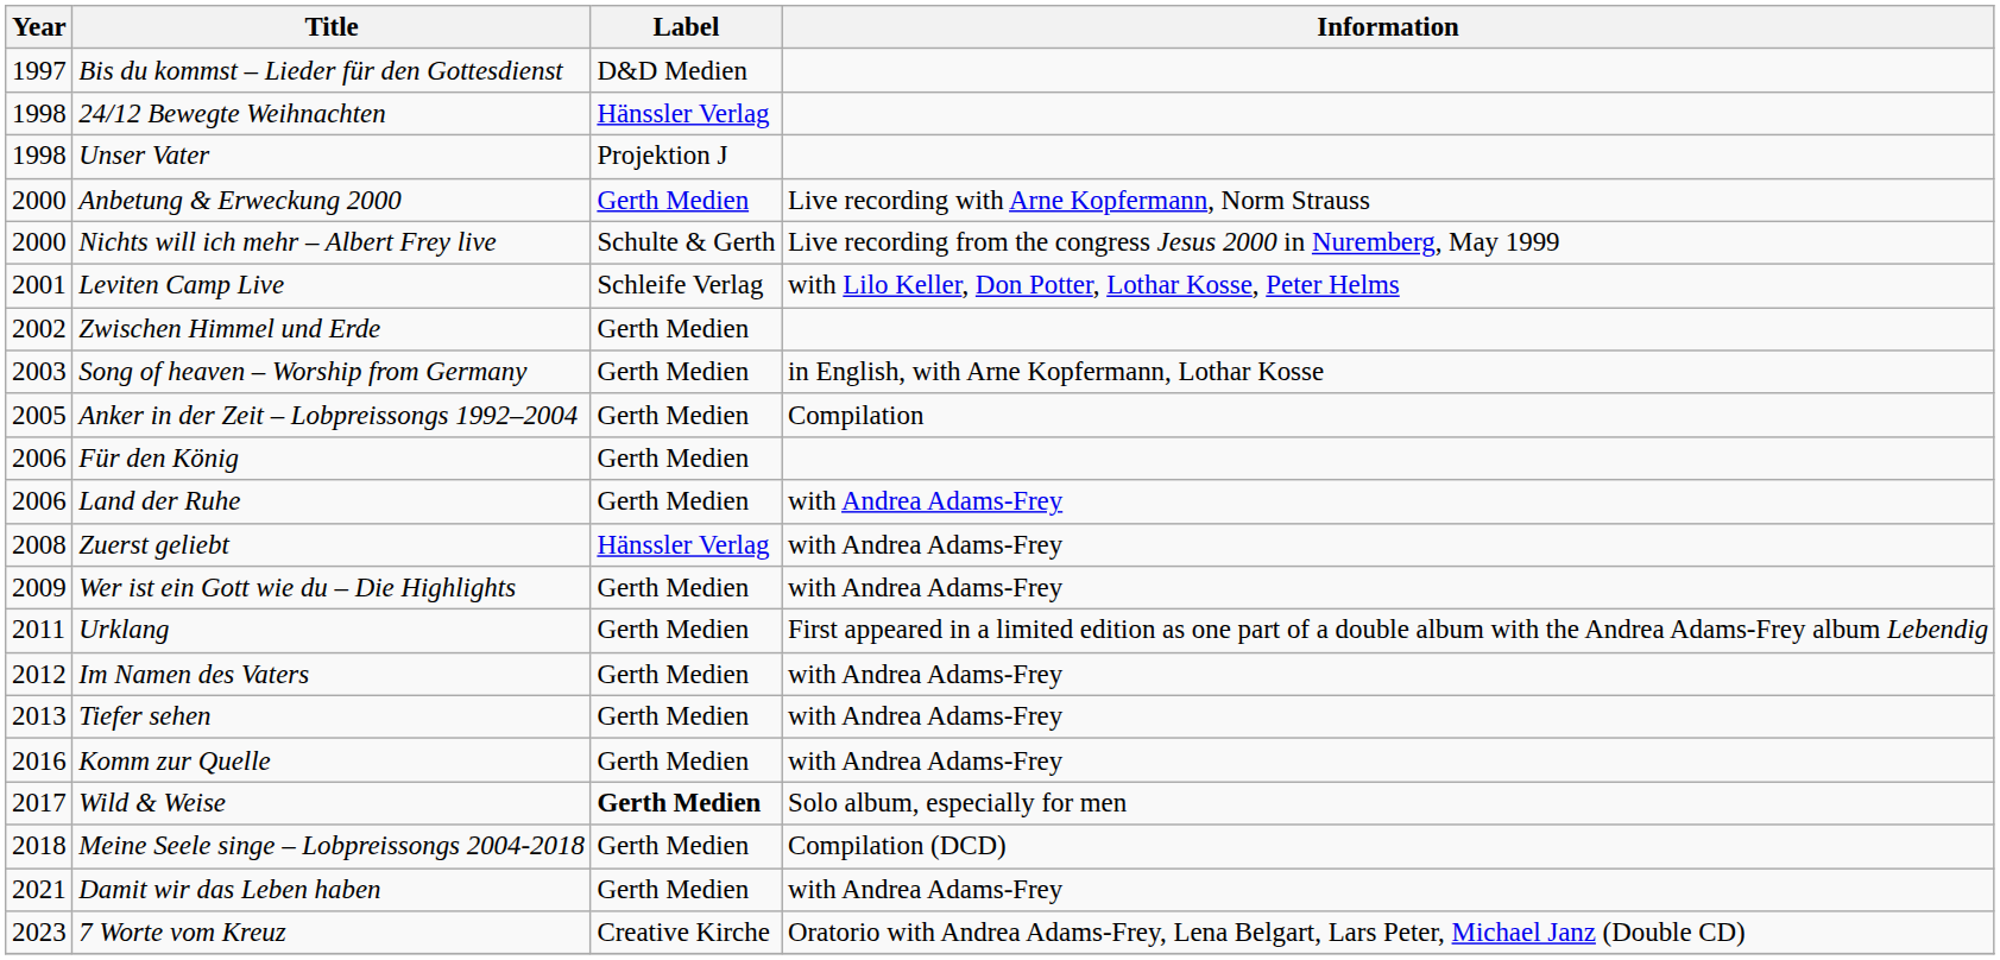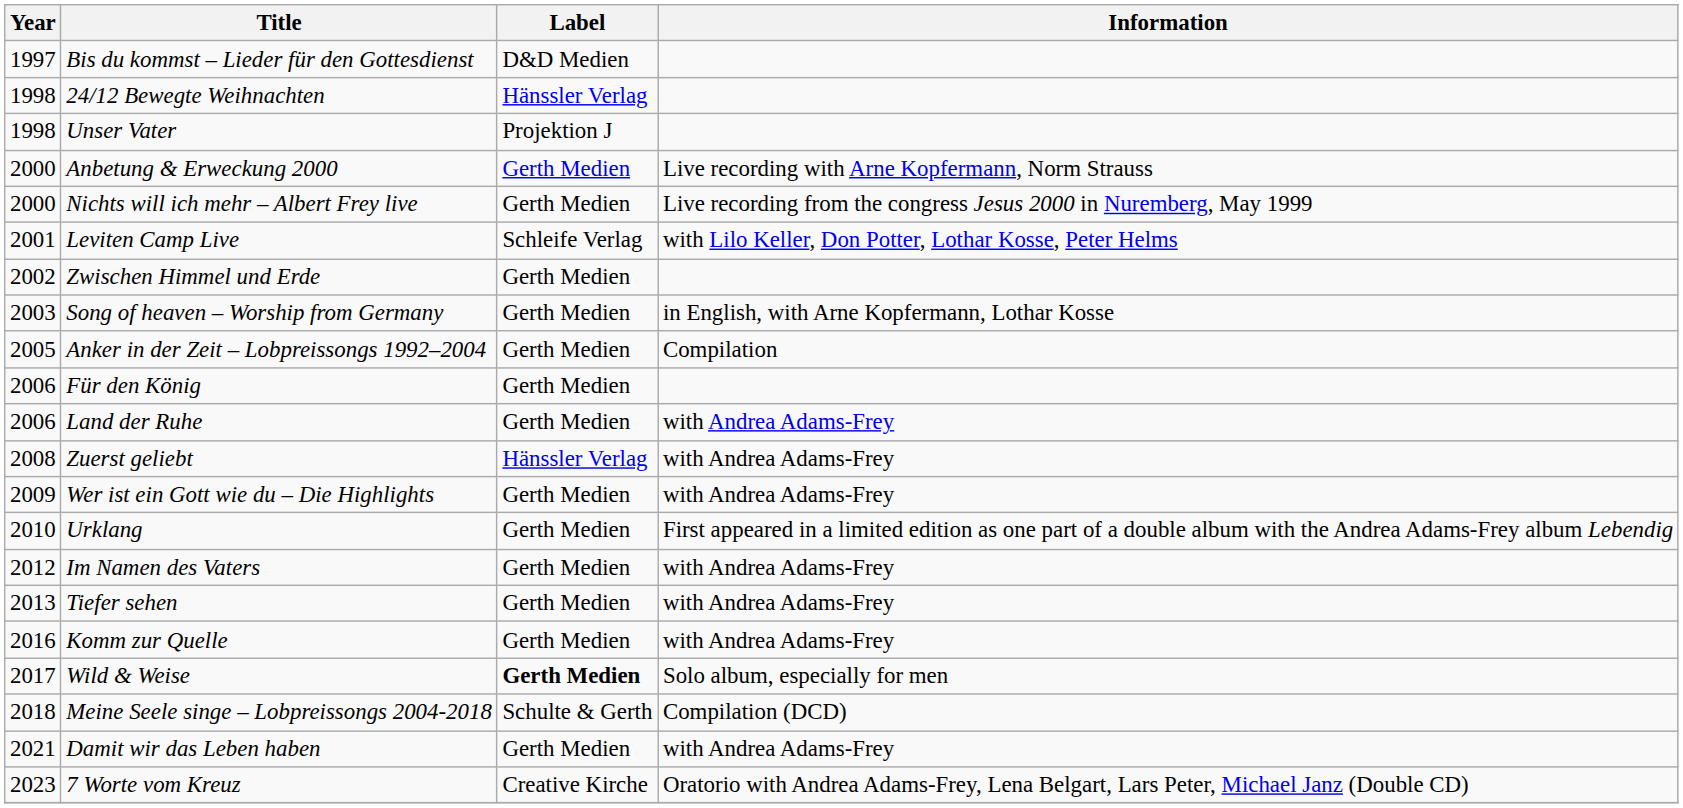 <table class="wikitable">
 <tr>
 <th>Year</th>
 <th>Title</th>
 <th>Label</th>
 <th>Information</th>
 </tr>
 <tr>
 <td>1997</td>
 <td><em>Bis du kommst – Lieder für den Gottesdienst</em></td>
 <td>D&D Medien</td>
 <td></td>
 </tr>
 <tr>
 <td>1998</td>
 <td><em>24/12 Bewegte Weihnachten</em></td>
 <td><a href='#'>Hänssler Verlag</a></td>
 <td></td>
 </tr>
 <tr>
 <td>1998</td>
 <td><em>Unser Vater</em></td>
 <td>Projektion J</td>
 <td></td>
 </tr>
 <tr>
 <td>2000</td>
 <td><em>Anbetung & Erweckung 2000</em></td>
 <td><a href='#'>Gerth Medien</a></td>
 <td>Live recording with <a href='#'>Arne Kopfermann</a>, Norm Strauss</td>
 </tr>
 <tr>
 <td>2000</td>
 <td><em>Nichts will ich mehr – Albert Frey live</em></td>
-<td>Schulte & Gerth</td>
+<td>Gerth Medien</td>
 <td>Live recording from the congress <em>Jesus 2000</em> in <a href='#'>Nuremberg</a>, May 1999</td>
 </tr>
 <tr>
 <td>2001</td>
 <td><em>Leviten Camp Live</em></td>
 <td>Schleife Verlag</td>
 <td>with <a href='#'>Lilo Keller</a>, <a href='#'>Don Potter</a>, <a href='#'>Lothar Kosse</a>, <a href='#'>Peter Helms</a></td>
 </tr>
 <tr>
 <td>2002</td>
 <td><em>Zwischen Himmel und Erde</em></td>
 <td>Gerth Medien</td>
 <td></td>
 </tr>
 <tr>
 <td>2003</td>
 <td><em>Song of heaven – Worship from Germany</em></td>
 <td>Gerth Medien</td>
 <td>in English, with Arne Kopfermann, Lothar Kosse</td>
 </tr>
 <tr>
 <td>2005</td>
 <td><em>Anker in der Zeit – Lobpreissongs 1992–2004</em></td>
 <td>Gerth Medien</td>
 <td>Compilation</td>
 </tr>
 <tr>
 <td>2006</td>
 <td><em>Für den König</em></td>
 <td>Gerth Medien</td>
 <td></td>
 </tr>
 <tr>
 <td>2006</td>
 <td><em>Land der Ruhe</em></td>
 <td>Gerth Medien</td>
 <td>with <a href='#'>Andrea Adams-Frey</a></td>
 </tr>
 <tr>
 <td>2008</td>
 <td><em>Zuerst geliebt</em></td>
 <td><a href='#'>Hänssler Verlag</a></td>
 <td>with Andrea Adams-Frey</td>
 </tr>
 <tr>
 <td>2009</td>
 <td><em>Wer ist ein Gott wie du – Die Highlights</em></td>
 <td>Gerth Medien</td>
 <td>with Andrea Adams-Frey</td>
 </tr>
 <tr>
-<td>2011</td>
+<td>2010</td>
 <td><em>Urklang</em></td>
 <td>Gerth Medien</td>
 <td>First appeared in a limited edition as one part of a double album with the Andrea Adams-Frey album <em>Lebendig</em></td>
 </tr>
 <tr>
 <td>2012</td>
 <td><em>Im Namen des Vaters</em></td>
 <td>Gerth Medien</td>
 <td>with Andrea Adams-Frey</td>
 </tr>
 <tr>
 <td>2013</td>
 <td><em>Tiefer sehen</em></td>
 <td>Gerth Medien</td>
 <td>with Andrea Adams-Frey</td>
 </tr>
 <tr>
 <td>2016</td>
 <td><em>Komm zur Quelle</em></td>
 <td>Gerth Medien</td>
 <td>with Andrea Adams-Frey</td>
 </tr>
 <tr>
 <td>2017</td>
 <td><em>Wild & Weise</em></td>
 <td><strong>Gerth Medien</strong></td>
 <td>Solo album, especially for men</td>
 </tr>
 <tr>
 <td>2018</td>
 <td><em>Meine Seele singe – Lobpreissongs 2004-2018</em></td>
-<td>Gerth Medien</td>
+<td>Schulte & Gerth</td>
 <td>Compilation (DCD)</td>
 </tr>
 <tr>
 <td>2021</td>
 <td><em>Damit wir das Leben haben</em></td>
 <td>Gerth Medien</td>
 <td>with Andrea Adams-Frey</td>
 </tr>
 <tr>
 <td>2023</td>
 <td><em>7 Worte vom Kreuz</em></td>
 <td>Creative Kirche</td>
 <td>Oratorio with Andrea Adams-Frey, Lena Belgart, Lars Peter, <a href='#'>Michael Janz</a> (Double CD)</td>
 </tr>
 <tr>
 </tr>
 </table>
